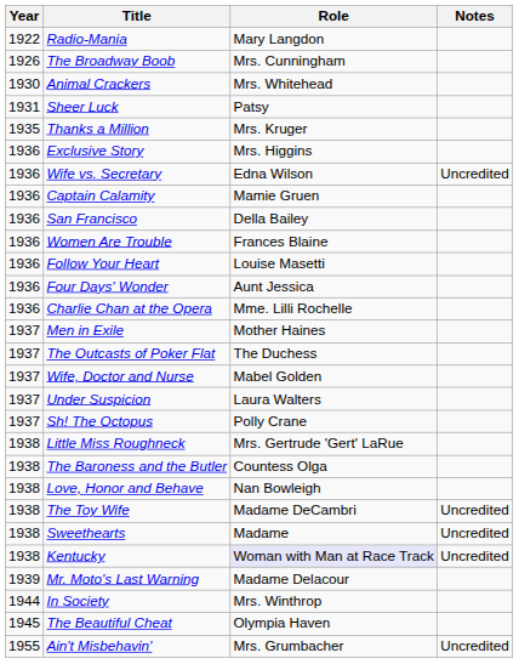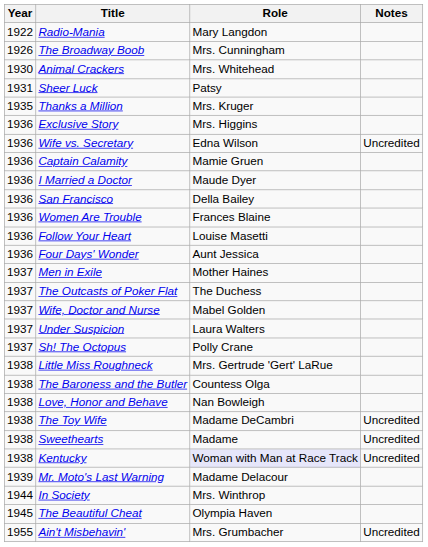 <table class="wikitable">
 <tr>
 <th>Year</th>
 <th>Title</th>
 <th>Role</th>
 <th>Notes</th>
 </tr>
 <tr>
 <td>1922</td>
 <td><em><a href='#'>Radio-Mania</a></em></td>
 <td>Mary Langdon</td>
 <td></td>
 </tr>
 <tr>
 <td>1926</td>
 <td><em><a href='#'>The Broadway Boob</a></em></td>
 <td>Mrs. Cunningham</td>
 <td></td>
 </tr>
 <tr>
 <td>1930</td>
 <td><em><a href='#'>Animal Crackers</a></em></td>
 <td>Mrs. Whitehead</td>
 <td></td>
 </tr>
 <tr>
 <td>1931</td>
 <td><em><a href='#'>Sheer Luck</a></em></td>
 <td>Patsy</td>
 <td></td>
 </tr>
 <tr>
 <td>1935</td>
 <td><em><a href='#'>Thanks a Million</a></em></td>
 <td>Mrs. Kruger</td>
 <td></td>
 </tr>
 <tr>
 <td>1936</td>
 <td><em><a href='#'>Exclusive Story</a></em></td>
 <td>Mrs. Higgins</td>
 <td></td>
 </tr>
 <tr>
 <td>1936</td>
 <td><em><a href='#'>Wife vs. Secretary</a></em></td>
 <td>Edna Wilson</td>
 <td>Uncredited</td>
 </tr>
 <tr>
 <td>1936</td>
 <td><em><a href='#'>Captain Calamity</a></em></td>
 <td>Mamie Gruen</td>
 <td></td>
 </tr>
 <tr>
 <td>1936</td>
+<td><em><a href='#'>I Married a Doctor</a></em></td>
+<td>Maude Dyer</td>
+<td></td>
+</tr>
+<tr>
+<td>1936</td>
 <td><em><a href='#'>San Francisco</a></em></td>
 <td>Della Bailey</td>
 <td></td>
 </tr>
 <tr>
 <td>1936</td>
 <td><em><a href='#'>Women Are Trouble</a></em></td>
 <td>Frances Blaine</td>
 <td></td>
 </tr>
 <tr>
 <td>1936</td>
 <td><em><a href='#'>Follow Your Heart</a></em></td>
 <td>Louise Masetti</td>
 <td></td>
 </tr>
 <tr>
 <td>1936</td>
 <td><em><a href='#'>Four Days' Wonder</a></em></td>
 <td>Aunt Jessica</td>
-<td></td>
-</tr>
-<tr>
-<td>1936</td>
-<td><em><a href='#'>Charlie Chan at the Opera</a></em></td>
-<td>Mme. Lilli Rochelle</td>
 <td></td>
 </tr>
 <tr>
 <td>1937</td>
 <td><em><a href='#'>Men in Exile</a></em></td>
 <td>Mother Haines</td>
 <td></td>
 </tr>
 <tr>
 <td>1937</td>
 <td><em><a href='#'>The Outcasts of Poker Flat</a></em></td>
 <td>The Duchess</td>
 <td></td>
 </tr>
 <tr>
 <td>1937</td>
 <td><em><a href='#'>Wife, Doctor and Nurse</a></em></td>
 <td>Mabel Golden</td>
 <td></td>
 </tr>
 <tr>
 <td>1937</td>
 <td><em><a href='#'>Under Suspicion</a></em></td>
 <td>Laura Walters</td>
 <td></td>
 </tr>
 <tr>
 <td>1937</td>
 <td><em><a href='#'>Sh! The Octopus</a></em></td>
 <td>Polly Crane</td>
 <td></td>
 </tr>
 <tr>
 <td>1938</td>
 <td><em><a href='#'>Little Miss Roughneck</a></em></td>
 <td>Mrs. Gertrude 'Gert' LaRue</td>
 <td></td>
 </tr>
 <tr>
 <td>1938</td>
 <td><em><a href='#'>The Baroness and the Butler</a></em></td>
 <td>Countess Olga</td>
 <td></td>
 </tr>
 <tr>
 <td>1938</td>
 <td><em><a href='#'>Love, Honor and Behave</a></em></td>
 <td>Nan Bowleigh</td>
 <td></td>
 </tr>
 <tr>
 <td>1938</td>
 <td><em><a href='#'>The Toy Wife</a></em></td>
 <td>Madame DeCambri</td>
 <td>Uncredited</td>
 </tr>
 <tr>
 <td>1938</td>
 <td><em><a href='#'>Sweethearts</a></em></td>
 <td>Madame</td>
 <td>Uncredited</td>
 </tr>
 <tr>
 <td>1938</td>
 <td><em><a href='#'>Kentucky</a></em></td>
 <td style="background: lavender;">Woman with Man at Race Track</td>
 <td>Uncredited</td>
 </tr>
 <tr>
 <td>1939</td>
 <td><em><a href='#'>Mr. Moto's Last Warning</a></em></td>
 <td>Madame Delacour</td>
 <td></td>
 </tr>
 <tr>
 <td>1944</td>
 <td><em><a href='#'>In Society</a></em></td>
 <td>Mrs. Winthrop</td>
 <td></td>
 </tr>
 <tr>
 <td>1945</td>
 <td><em><a href='#'>The Beautiful Cheat</a></em></td>
 <td>Olympia Haven</td>
 <td></td>
 </tr>
 <tr>
 <td>1955</td>
 <td><em><a href='#'>Ain't Misbehavin'</a></em></td>
 <td>Mrs. Grumbacher</td>
 <td>Uncredited</td>
 </tr>
 </table>
